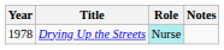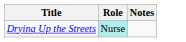 <table class="wikitable">
 <tr>
-<th>Year</th>
 <th>Title</th>
 <th>Role</th>
 <th>Notes</th>
 </tr>
 <tr>
-<td>1978</td>
 <td><em><a href='#'>Drying Up the Streets</a></em></td>
 <td style="background: paleturquoise;">Nurse</td>
 <td></td>
 </tr>
 </table>
